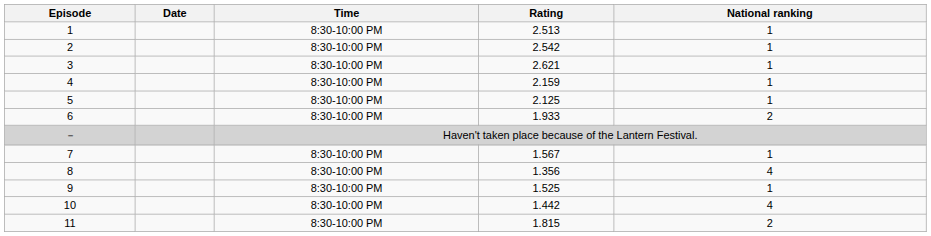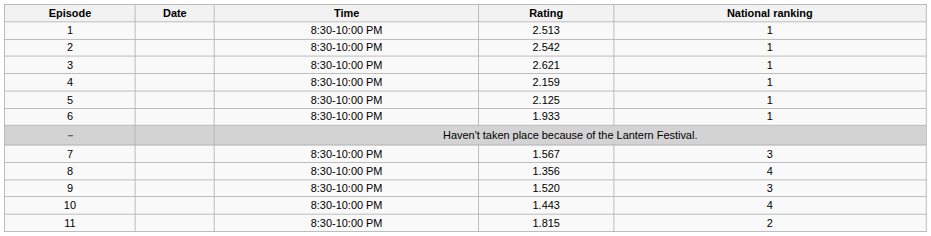 <table class="wikitable" style="font-size:90%; text-align:center; width: 96%; margin-left: auto; margin-right: auto;">
 <tr>
 <th>Episode</th>
 <th>Date</th>
 <th>Time</th>
 <th>Rating</th>
 <th>National ranking</th>
 </tr>
 <tr>
 <td style="text-align:center">1</td>
 <td></td>
 <td style="text-align:center">8:30-10:00 PM</td>
 <td style="text-align:center">2.513</td>
 <td style="text-align:center">1</td>
 </tr>
 <tr>
 <td style="text-align:center">2</td>
 <td></td>
 <td style="text-align:center">8:30-10:00 PM</td>
 <td style="text-align:center">2.542</td>
 <td style="text-align:center">1</td>
 </tr>
 <tr>
 <td style="text-align:center">3</td>
 <td></td>
 <td style="text-align:center">8:30-10:00 PM</td>
 <td style="text-align:center">2.621</td>
 <td style="text-align:center">1</td>
 </tr>
 <tr>
 <td style="text-align:center">4</td>
 <td></td>
 <td style="text-align:center">8:30-10:00 PM</td>
 <td style="text-align:center">2.159</td>
 <td style="text-align:center">1</td>
 </tr>
 <tr>
 <td style="text-align:center">5</td>
 <td></td>
 <td style="text-align:center">8:30-10:00 PM</td>
 <td style="text-align:center">2.125</td>
 <td style="text-align:center">1</td>
 </tr>
 <tr>
 <td style="text-align:center">6</td>
 <td></td>
 <td style="text-align:center">8:30-10:00 PM</td>
 <td style="text-align:center">1.933</td>
-<td style="text-align:center">2</td>
+<td style="text-align:center">1</td>
 </tr>
 <tr bgcolor="lightgrey">
 <td style="text-align:center">－</td>
 <td></td>
 <td colspan=3 style="text-align:center">Haven't taken place because of the Lantern Festival.</td>
 </tr>
 <tr>
 <td style="text-align:center">7</td>
 <td></td>
 <td style="text-align:center">8:30-10:00 PM</td>
 <td style="text-align:center">1.567</td>
-<td style="text-align:center">1</td>
+<td style="text-align:center">3</td>
 </tr>
 <tr>
 <td style="text-align:center">8</td>
 <td></td>
 <td style="text-align:center">8:30-10:00 PM</td>
 <td style="text-align:center">1.356</td>
 <td style="text-align:center">4</td>
 </tr>
 <tr>
 <td style="text-align:center">9</td>
 <td></td>
 <td style="text-align:center">8:30-10:00 PM</td>
-<td style="text-align:center">1.525</td>
-<td style="text-align:center">1</td>
+<td style="text-align:center">1.520</td>
+<td style="text-align:center">3</td>
 </tr>
 <tr>
 <td style="text-align:center">10</td>
 <td></td>
 <td style="text-align:center">8:30-10:00 PM</td>
-<td style="text-align:center">1.442</td>
+<td style="text-align:center">1.443</td>
 <td style="text-align:center">4</td>
 </tr>
 <tr>
 <td style="text-align:center">11</td>
 <td></td>
 <td style="text-align:center">8:30-10:00 PM</td>
 <td style="text-align:center">1.815</td>
 <td style="text-align:center">2</td>
 </tr>
 </table>
